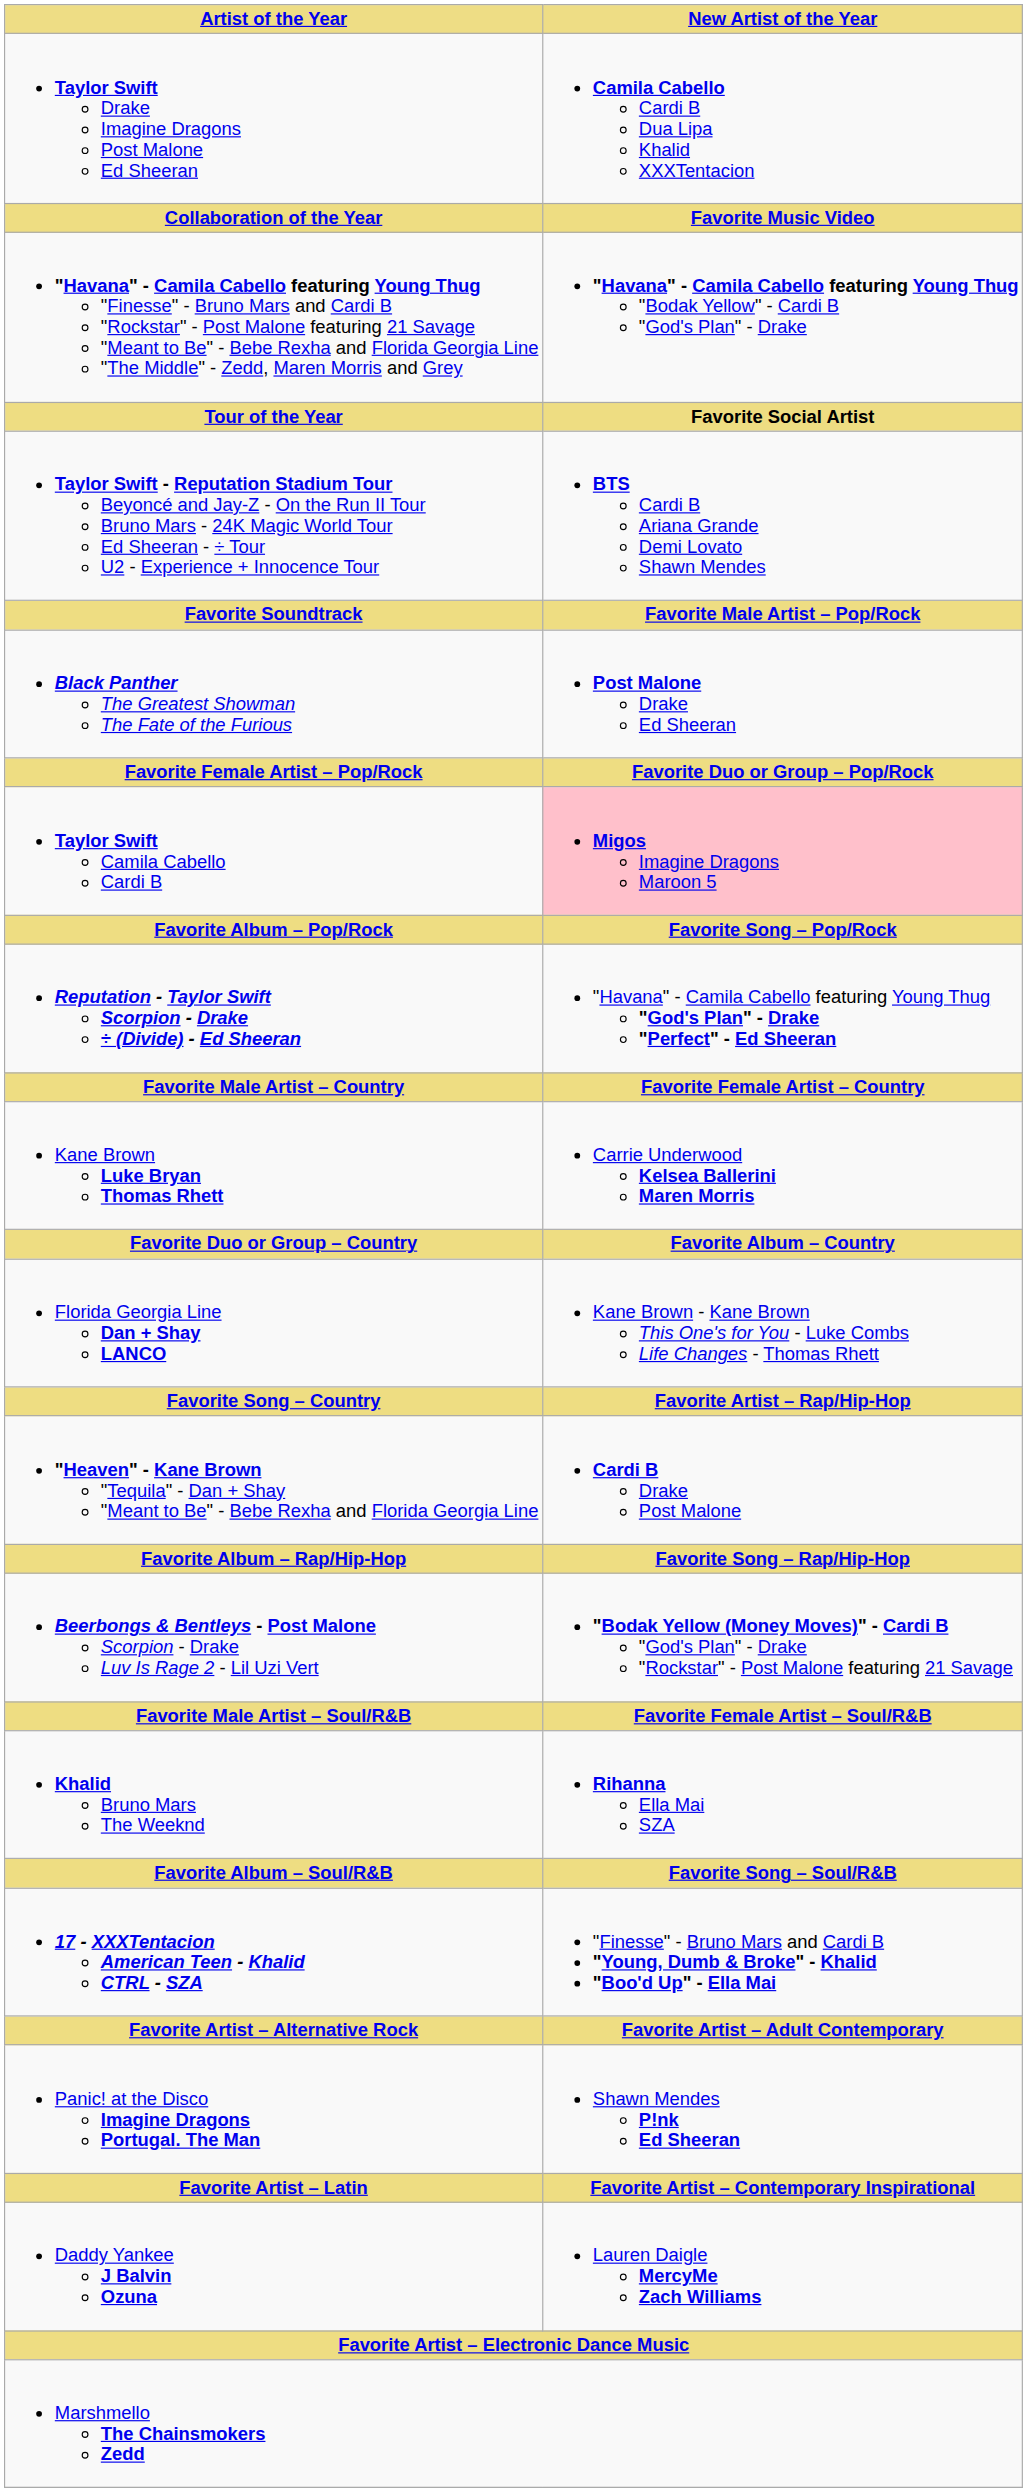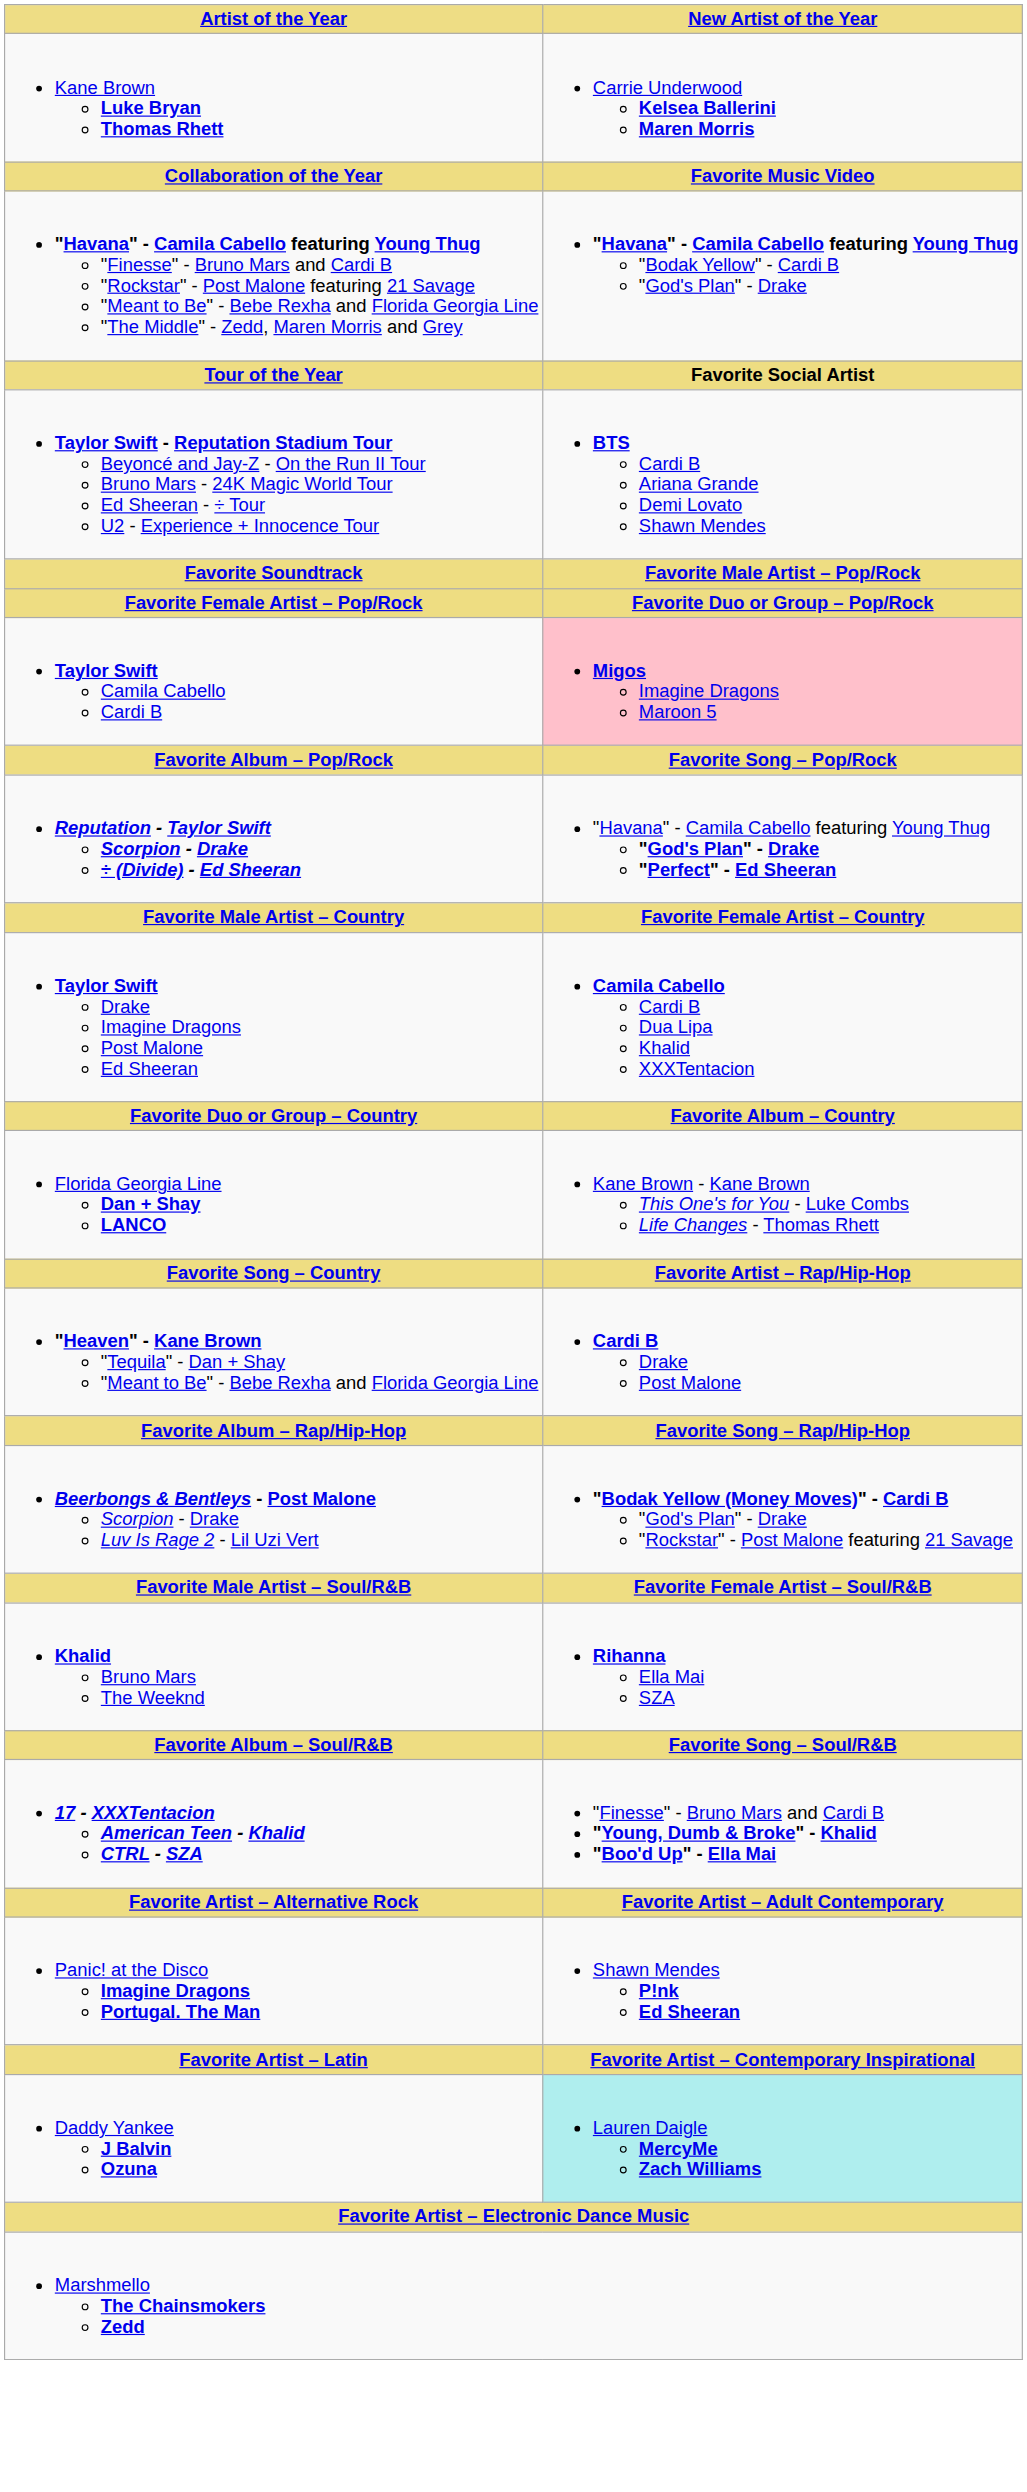 <table class=wikitable>
 <tr>
 <th style="background:#EEDD85; width=50%"><a href='#'>Artist of the Year</a></th>
 <th style="background:#EEDD85; width=50%"><a href='#'>New Artist of the Year</a></th>
 </tr>
 <tr>
-<td valign="top"><br><ul><li> <strong><a href='#'>Taylor Swift</a></strong><ul><li><a href='#'>Drake</a></li><li><a href='#'>Imagine Dragons</a></li><li><a href='#'>Post Malone</a></li><li><a href='#'>Ed Sheeran</a></li></ul></li></ul></td>
-<td valign="top"><br><ul><li> <strong><a href='#'>Camila Cabello</a></strong><ul><li><a href='#'>Cardi B</a></li><li><a href='#'>Dua Lipa</a></li><li><a href='#'>Khalid</a></li><li><a href='#'>XXXTentacion</a></li></ul></li></ul></td>
+<td valign="top"><br><ul><li> </strong><a href='#'>Kane Brown</a><strong><ul><li><a href='#'>Luke Bryan</a></li><li><a href='#'>Thomas Rhett</a></li></ul></li></ul></td>
+<td valign="top"><br><ul><li> </strong><a href='#'>Carrie Underwood</a><strong><ul><li><a href='#'>Kelsea Ballerini</a></li><li><a href='#'>Maren Morris</a></li></ul></li></ul></td>
 </tr>
 <tr>
 <th style="background:#EEDD82; width=50%"><a href='#'>Collaboration of the Year</a></th>
 <th style="background:#EEDD82; width=50%"><a href='#'>Favorite Music Video</a></th>
 </tr>
 <tr>
 <td valign="top"><br><ul><li> <strong>"<a href='#'>Havana</a>" - <a href='#'>Camila Cabello</a> featuring <a href='#'>Young Thug</a></strong><ul><li>"<a href='#'>Finesse</a>" - <a href='#'>Bruno Mars</a> and <a href='#'>Cardi B</a></li><li>"<a href='#'>Rockstar</a>" - <a href='#'>Post Malone</a> featuring <a href='#'>21 Savage</a></li><li>"<a href='#'>Meant to Be</a>" - <a href='#'>Bebe Rexha</a> and <a href='#'>Florida Georgia Line</a></li><li>"<a href='#'>The Middle</a>" - <a href='#'>Zedd</a>, <a href='#'>Maren Morris</a> and <a href='#'>Grey</a></li></ul></li></ul></td>
 <td valign="top"><br><ul><li> <strong>"<a href='#'>Havana</a>" - <a href='#'>Camila Cabello</a> featuring <a href='#'>Young Thug</a></strong><ul><li>"<a href='#'>Bodak Yellow</a>" - <a href='#'>Cardi B</a></li><li>"<a href='#'>God's Plan</a>" - <a href='#'>Drake</a></li></ul></li></ul></td>
 </tr>
 <tr>
 <th style="background:#EEDD82; width=50%"><a href='#'>Tour of the Year</a></th>
 <th style="background:#EEDD82; width=50%">Favorite Social Artist</th>
 </tr>
 <tr>
 <td valign="top"><br><ul><li> <strong><a href='#'>Taylor Swift</a> - <a href='#'>Reputation Stadium Tour</a></strong><ul><li><a href='#'>Beyoncé and Jay-Z</a> - <a href='#'>On the Run II Tour</a></li><li><a href='#'>Bruno Mars</a> - <a href='#'>24K Magic World Tour</a></li><li><a href='#'>Ed Sheeran</a> - <a href='#'>÷ Tour</a></li><li><a href='#'>U2</a> - <a href='#'>Experience + Innocence Tour</a></li></ul></li></ul></td>
 <td valign="top"><br><ul><li> <strong><a href='#'>BTS</a></strong><ul><li><a href='#'>Cardi B</a></li><li><a href='#'>Ariana Grande</a></li><li><a href='#'>Demi Lovato</a></li><li><a href='#'>Shawn Mendes</a></li></ul></li></ul></td>
 </tr>
 <tr>
 <th style="background:#EEDD82; width=50%"><a href='#'>Favorite Soundtrack</a></th>
 <th style="background:#EEDD82; width=50%"><a href='#'>Favorite Male Artist – Pop/Rock</a></th>
 </tr>
 <tr>
-<td valign="top"><br><ul><li> <em><a href='#'><strong>Black Panther</strong></a></em><ul><li><em><a href='#'>The Greatest Showman</a></em></li><li><em><a href='#'>The Fate of the Furious</a></em></li></ul></li></ul></td>
-<td valign="top"><br><ul><li> <strong><a href='#'>Post Malone</a></strong><ul><li><a href='#'>Drake</a></li><li><a href='#'>Ed Sheeran</a></li></ul></li></ul></td>
-</tr>
-<tr>
 <th style="background:#EEDD82; width=50%"><a href='#'>Favorite Female Artist – Pop/Rock</a></th>
 <th style="background:#EEDD82; width=50%"><a href='#'>Favorite Duo or Group – Pop/Rock</a></th>
 </tr>
 <tr>
 <td valign="top"><br><ul><li> <strong><a href='#'>Taylor Swift</a></strong><ul><li><a href='#'>Camila Cabello</a></li><li><a href='#'>Cardi B</a></li></ul></li></ul></td>
 <td valign="top" style="background: pink;"><br><ul><li> <strong><a href='#'>Migos</a></strong><ul><li><a href='#'>Imagine Dragons</a></li><li><a href='#'>Maroon 5</a></li></ul></li></ul></td>
 </tr>
 <tr>
 <th style="background:#EEDD82; width=50%"><a href='#'>Favorite Album – Pop/Rock</a></th>
 <th style="background:#EEDD82; width=50%"><a href='#'>Favorite Song – Pop/Rock</a></th>
 </tr>
 <tr>
 <td valign="top"><br><ul><li> <strong><em><a href='#'>Reputation</a><em> - <a href='#'>Taylor Swift</a><strong><ul><li></em><a href='#'>Scorpion</a><em> - <a href='#'>Drake</a></li><li></em><a href='#'>÷ (Divide)</a><em> - <a href='#'>Ed Sheeran</a></li></ul></li></ul></td>
 <td valign="top"><br><ul><li> </strong>"<a href='#'>Havana</a>" - <a href='#'>Camila Cabello</a> featuring <a href='#'>Young Thug</a><strong><ul><li>"<a href='#'>God's Plan</a>" - <a href='#'>Drake</a></li><li>"<a href='#'>Perfect</a>" - <a href='#'>Ed Sheeran</a></li></ul></li></ul></td>
 </tr>
 <tr>
 <th style="background:#EEDD82; width=50%"><a href='#'>Favorite Male Artist – Country</a></th>
 <th style="background:#EEDD82; width=50%"><a href='#'>Favorite Female Artist – Country</a></th>
 </tr>
 <tr>
-<td valign="top"><br><ul><li> </strong><a href='#'>Kane Brown</a><strong><ul><li><a href='#'>Luke Bryan</a></li><li><a href='#'>Thomas Rhett</a></li></ul></li></ul></td>
-<td valign="top"><br><ul><li> </strong><a href='#'>Carrie Underwood</a><strong><ul><li><a href='#'>Kelsea Ballerini</a></li><li><a href='#'>Maren Morris</a></li></ul></li></ul></td>
+<td valign="top"><br><ul><li> <strong><a href='#'>Taylor Swift</a></strong><ul><li><a href='#'>Drake</a></li><li><a href='#'>Imagine Dragons</a></li><li><a href='#'>Post Malone</a></li><li><a href='#'>Ed Sheeran</a></li></ul></li></ul></td>
+<td valign="top"><br><ul><li> <strong><a href='#'>Camila Cabello</a></strong><ul><li><a href='#'>Cardi B</a></li><li><a href='#'>Dua Lipa</a></li><li><a href='#'>Khalid</a></li><li><a href='#'>XXXTentacion</a></li></ul></li></ul></td>
 </tr>
 <tr>
 <th style="background:#EEDD82; width=50%"><a href='#'>Favorite Duo or Group – Country</a></th>
 <th style="background:#EEDD82; width=50%"><a href='#'>Favorite Album – Country</a></th>
 </tr>
 <tr>
 <td valign="top"><br><ul><li> </strong><a href='#'>Florida Georgia Line</a><strong><ul><li><a href='#'>Dan + Shay</a></li><li><a href='#'>LANCO</a></li></ul></li></ul></td>
 <td valign="top"><br><ul><li> </em></strong><a href='#'>Kane Brown</a></em> - <a href='#'>Kane Brown</a></strong><ul><li><em><a href='#'>This One's for You</a></em> - <a href='#'>Luke Combs</a></li><li><em><a href='#'>Life Changes</a></em> - <a href='#'>Thomas Rhett</a></li></ul></li></ul></td>
 </tr>
 <tr>
 <th style="background:#EEDD82; width=50%"><a href='#'>Favorite Song – Country</a></th>
 <th style="background:#EEDD82; width=50%"><a href='#'>Favorite Artist – Rap/Hip-Hop</a></th>
 </tr>
 <tr>
 <td valign="top"><br><ul><li> <strong>"<a href='#'>Heaven</a>" - <a href='#'>Kane Brown</a></strong><ul><li>"<a href='#'>Tequila</a>" - <a href='#'>Dan + Shay</a></li><li>"<a href='#'>Meant to Be</a>" - <a href='#'>Bebe Rexha</a> and <a href='#'>Florida Georgia Line</a></li></ul></li></ul></td>
 <td valign="top"><br><ul><li> <strong><a href='#'>Cardi B</a></strong><ul><li><a href='#'>Drake</a></li><li><a href='#'>Post Malone</a></li></ul></li></ul></td>
 </tr>
 <tr>
 <th style="background:#EEDD82; width=50%"><a href='#'>Favorite Album – Rap/Hip-Hop</a></th>
 <th style="background:#EEDD82; width=50%"><a href='#'>Favorite Song – Rap/Hip-Hop</a></th>
 </tr>
 <tr>
 <td valign="top"><br><ul><li> <strong><em><a href='#'>Beerbongs & Bentleys</a></em></strong> <strong>- <a href='#'>Post Malone</a></strong><ul><li><em><a href='#'>Scorpion</a></em> - <a href='#'>Drake</a></li><li><em><a href='#'>Luv Is Rage 2</a></em> - <a href='#'>Lil Uzi Vert</a></li></ul></li></ul></td>
 <td valign="top"><br><ul><li> <strong>"<a href='#'>Bodak Yellow (Money Moves)</a>" - <a href='#'>Cardi B</a></strong><ul><li>"<a href='#'>God's Plan</a>" - <a href='#'>Drake</a></li><li>"<a href='#'>Rockstar</a>" - <a href='#'>Post Malone</a> featuring <a href='#'>21 Savage</a></li></ul></li></ul></td>
 </tr>
 <tr>
 <th style="background:#EEDD82; width=50%"><a href='#'>Favorite Male Artist – Soul/R&B</a></th>
 <th style="background:#EEDD82; width=50%"><a href='#'>Favorite Female Artist – Soul/R&B</a></th>
 </tr>
 <tr>
 <td valign="top"><br><ul><li> <strong><a href='#'>Khalid</a></strong><ul><li><a href='#'>Bruno Mars</a></li><li><a href='#'>The Weeknd</a></li></ul></li></ul></td>
 <td valign="top"><br><ul><li> <strong><a href='#'>Rihanna</a></strong><ul><li><a href='#'>Ella Mai</a></li><li><a href='#'>SZA</a></li></ul></li></ul></td>
 </tr>
 <tr>
 <th style="background:#EEDD82; width=50%"><a href='#'>Favorite Album – Soul/R&B</a></th>
 <th style="background:#EEDD82; width=50%"><a href='#'>Favorite Song – Soul/R&B</a></th>
 </tr>
 <tr>
 <td valign="top"><br><ul><li> <strong><em><a href='#'>17</a><em> - <a href='#'>XXXTentacion</a><strong><ul><li></em><a href='#'>American Teen</a><em> - <a href='#'>Khalid</a></li><li></em><a href='#'>CTRL</a><em> - <a href='#'>SZA</a></li></ul></li></ul></td>
 <td valign="top"><br><ul><li> </strong>"<a href='#'>Finesse</a>" - <a href='#'>Bruno Mars</a> and <a href='#'>Cardi B</a><strong></li><li>"<a href='#'>Young, Dumb & Broke</a>" - <a href='#'>Khalid</a></li><li>"<a href='#'>Boo'd Up</a>" - <a href='#'>Ella Mai</a></li></ul></td>
 </tr>
 <tr>
 <th style="background:#EEDD82; width=50%"><a href='#'>Favorite Artist – Alternative Rock</a></th>
 <th style="background:#EEDD82; width=50%"><a href='#'>Favorite Artist – Adult Contemporary</a></th>
 </tr>
 <tr>
 <td valign="top"><br><ul><li> </strong><a href='#'>Panic! at the Disco</a><strong><ul><li><a href='#'>Imagine Dragons</a></li><li><a href='#'>Portugal. The Man</a></li></ul></li></ul></td>
 <td valign="top"><br><ul><li> </strong> <a href='#'>Shawn Mendes</a><strong><ul><li><a href='#'>P!nk</a></li><li><a href='#'>Ed Sheeran</a></li></ul></li></ul></td>
 </tr>
 <tr>
 <th style="background:#EEDD82; width=50%"><a href='#'>Favorite Artist – Latin</a></th>
 <th style="background:#EEDD82; width=50%"><a href='#'>Favorite Artist – Contemporary Inspirational</a></th>
 </tr>
 <tr>
 <td valign="top"><br><ul><li></strong> <a href='#'>Daddy Yankee</a><strong><ul><li><a href='#'>J Balvin</a></li><li><a href='#'>Ozuna</a></li></ul></li></ul></td>
-<td valign="top"><br><ul><li> </strong><a href='#'>Lauren Daigle</a><strong><ul><li><a href='#'>MercyMe</a></li><li><a href='#'>Zach Williams</a></li></ul></li></ul></td>
+<td valign="top" style="background: paleturquoise;"><br><ul><li> </strong><a href='#'>Lauren Daigle</a><strong><ul><li><a href='#'>MercyMe</a></li><li><a href='#'>Zach Williams</a></li></ul></li></ul></td>
 </tr>
 <tr>
 <th colspan="2" style="background:#EEDD82; width=50%"><a href='#'>Favorite Artist – Electronic Dance Music</a></th>
 </tr>
 <tr>
 <td colspan="2" valign="top"><br><ul><li></strong><strong> </strong><a href='#'>Marshmello</a><strong><ul><li><a href='#'>The Chainsmokers</a></li><li><a href='#'>Zedd</a></li></ul></li></ul></td>
 </tr>
 <tr>
 </tr>
 </table>
